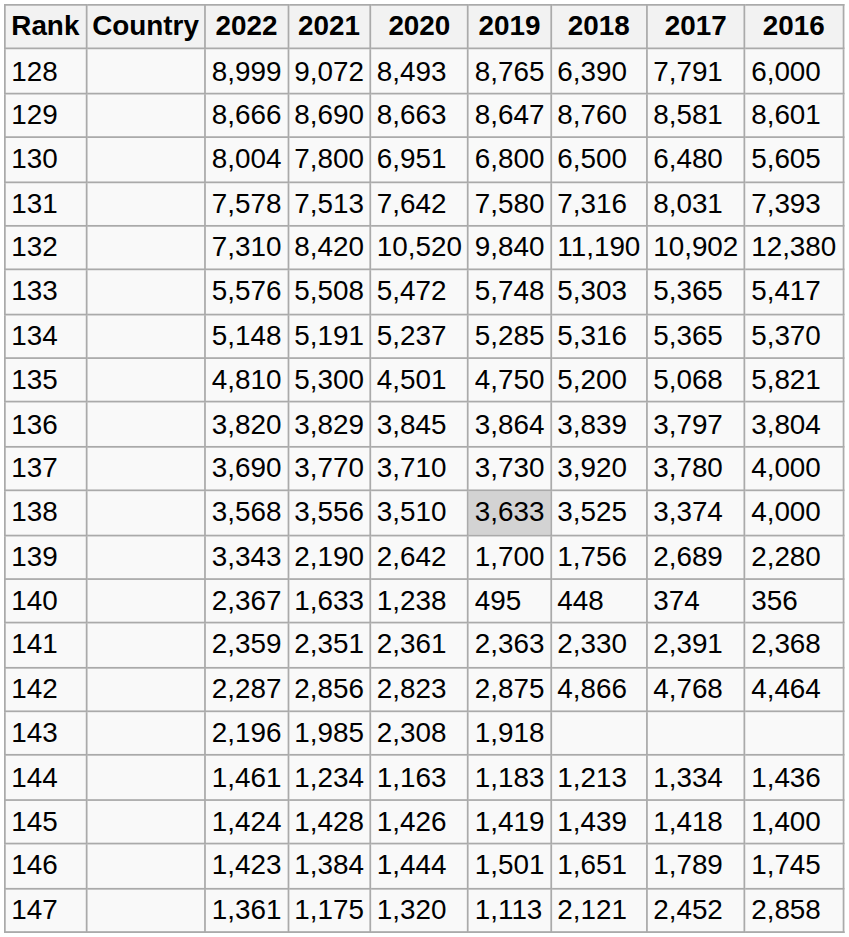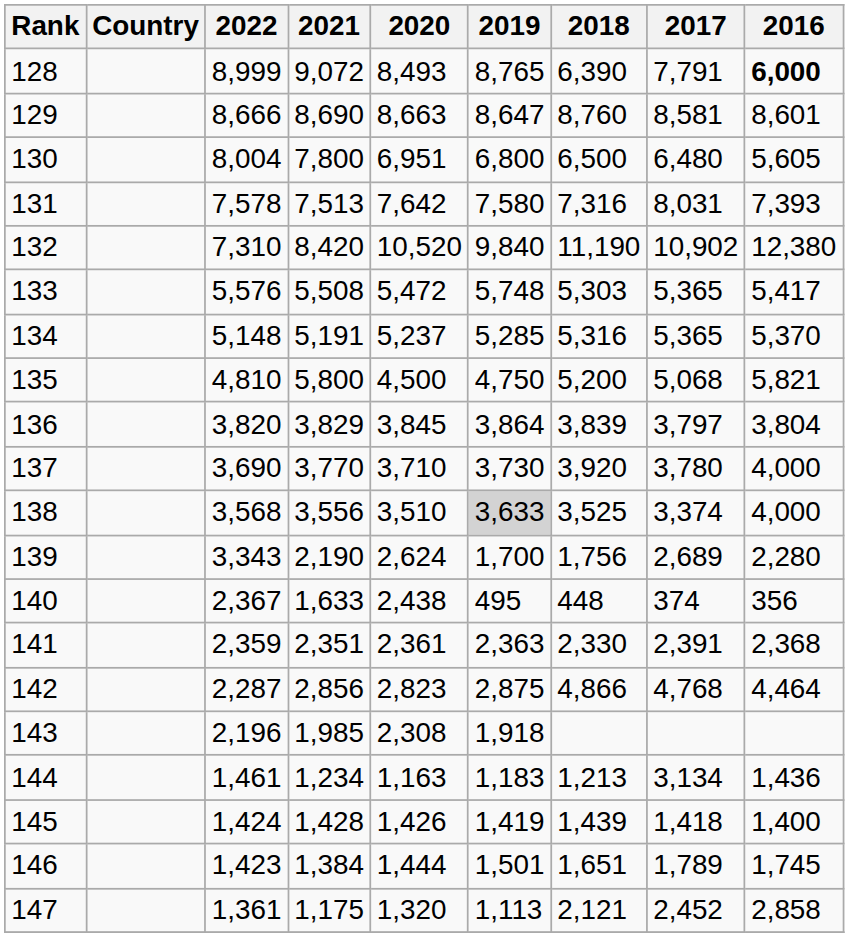 <table class="wikitable sortable">
 <tr>
 <th>Rank</th>
 <th>Country</th>
 <th>2022</th>
 <th>2021</th>
 <th>2020</th>
 <th>2019</th>
 <th>2018</th>
 <th>2017</th>
 <th>2016</th>
 </tr>
 <tr>
 <td>128</td>
 <td></td>
 <td align="left">8,999</td>
 <td align="left">9,072</td>
 <td align="left">8,493</td>
 <td align="left">8,765</td>
 <td align="left">6,390</td>
 <td align="left">7,791</td>
-<td align="left">6,000</td>
+<td align="left"><strong>6,000</strong></td>
 </tr>
 <tr>
 <td>129</td>
 <td></td>
 <td align="left">8,666</td>
 <td align="left">8,690</td>
 <td align="left">8,663</td>
 <td align="left">8,647</td>
 <td align="left">8,760</td>
 <td align="left">8,581</td>
 <td align="left">8,601</td>
 </tr>
 <tr>
 <td>130</td>
 <td></td>
 <td align="left">8,004</td>
 <td align="left">7,800</td>
 <td align="left">6,951</td>
 <td align="left">6,800</td>
 <td align="left">6,500</td>
 <td align="left">6,480</td>
 <td align="left">5,605</td>
 </tr>
 <tr>
 <td>131</td>
 <td></td>
 <td align="left">7,578</td>
 <td align="left">7,513</td>
 <td align="left">7,642</td>
 <td align="left">7,580</td>
 <td align="left">7,316</td>
 <td align="left">8,031</td>
 <td align="left">7,393</td>
 </tr>
 <tr>
 <td>132</td>
 <td></td>
 <td align="left">7,310</td>
 <td align="left">8,420</td>
 <td align="left">10,520</td>
 <td align="left">9,840</td>
 <td align="left">11,190</td>
 <td align="left">10,902</td>
 <td align="left">12,380</td>
 </tr>
 <tr>
 <td>133</td>
 <td></td>
 <td align="left">5,576</td>
 <td align="left">5,508</td>
 <td align="left">5,472</td>
 <td align="left">5,748</td>
 <td align="left">5,303</td>
 <td align="left">5,365</td>
 <td align="left">5,417</td>
 </tr>
 <tr>
 <td>134</td>
 <td></td>
 <td align="left">5,148</td>
 <td align="left">5,191</td>
 <td align="left">5,237</td>
 <td align="left">5,285</td>
 <td align="left">5,316</td>
 <td align="left">5,365</td>
 <td align="left">5,370</td>
 </tr>
 <tr>
 <td>135</td>
 <td></td>
 <td align="left">4,810</td>
-<td align="left">5,300</td>
-<td align="left">4,501</td>
+<td align="left">5,800</td>
+<td align="left">4,500</td>
 <td align="left">4,750</td>
 <td align="left">5,200</td>
 <td align="left">5,068</td>
 <td align="left">5,821</td>
 </tr>
 <tr>
 <td>136</td>
 <td></td>
 <td align="left">3,820</td>
 <td align="left">3,829</td>
 <td align="left">3,845</td>
 <td align="left">3,864</td>
 <td align="left">3,839</td>
 <td align="left">3,797</td>
 <td align="left">3,804</td>
 </tr>
 <tr>
 <td>137</td>
 <td></td>
 <td align="left">3,690</td>
 <td align="left">3,770</td>
 <td align="left">3,710</td>
 <td align="left">3,730</td>
 <td align="left">3,920</td>
 <td align="left">3,780</td>
 <td align="left">4,000</td>
 </tr>
 <tr>
 <td>138</td>
 <td></td>
 <td align="left">3,568</td>
 <td align="left">3,556</td>
 <td align="left">3,510</td>
 <td align="left" style="background: lightgrey;">3,633</td>
 <td align="left">3,525</td>
 <td align="left">3,374</td>
 <td align="left">4,000</td>
 </tr>
 <tr>
 <td>139</td>
 <td></td>
 <td align="left">3,343</td>
 <td align="left">2,190</td>
-<td align="left">2,642</td>
+<td align="left">2,624</td>
 <td align="left">1,700</td>
 <td align="left">1,756</td>
 <td align="left">2,689</td>
 <td align="left">2,280</td>
 </tr>
 <tr>
 <td>140</td>
 <td></td>
 <td align="left">2,367</td>
 <td align="left">1,633</td>
-<td align="left">1,238</td>
+<td align="left">2,438</td>
 <td align="left">495</td>
 <td align="left">448</td>
 <td align="left">374</td>
 <td align="left">356</td>
 </tr>
 <tr>
 <td>141</td>
 <td></td>
 <td align="left">2,359</td>
 <td align="left">2,351</td>
 <td align="left">2,361</td>
 <td align="left">2,363</td>
 <td align="left">2,330</td>
 <td align="left">2,391</td>
 <td align="left">2,368</td>
 </tr>
 <tr>
 <td>142</td>
 <td></td>
 <td align="left">2,287</td>
 <td align="left">2,856</td>
 <td align="left">2,823</td>
 <td align="left">2,875</td>
 <td align="left">4,866</td>
 <td align="left">4,768</td>
 <td align="left">4,464</td>
 </tr>
 <tr>
 <td>143</td>
 <td></td>
 <td align="left">2,196</td>
 <td align="left">1,985</td>
 <td align="left">2,308</td>
 <td align="left">1,918</td>
 <td align="left"></td>
 <td align="left"></td>
 <td align="left"></td>
 </tr>
 <tr>
 <td>144</td>
 <td></td>
 <td align="left">1,461</td>
 <td align="left">1,234</td>
 <td align="left">1,163</td>
 <td align="left">1,183</td>
 <td align="left">1,213</td>
-<td align="left">1,334</td>
+<td align="left">3,134</td>
 <td align="left">1,436</td>
 </tr>
 <tr>
 <td>145</td>
 <td><em></em></td>
 <td align="left">1,424</td>
 <td align="left">1,428</td>
 <td align="left">1,426</td>
 <td align="left">1,419</td>
 <td align="left">1,439</td>
 <td align="left">1,418</td>
 <td align="left">1,400</td>
 </tr>
 <tr>
 <td>146</td>
 <td></td>
 <td align="left">1,423</td>
 <td align="left">1,384</td>
 <td align="left">1,444</td>
 <td align="left">1,501</td>
 <td align="left">1,651</td>
 <td align="left">1,789</td>
 <td align="left">1,745</td>
 </tr>
 <tr>
 <td>147</td>
 <td></td>
 <td align="left">1,361</td>
 <td align="left">1,175</td>
 <td align="left">1,320</td>
 <td align="left">1,113</td>
 <td align="left">2,121</td>
 <td align="left">2,452</td>
 <td align="left">2,858</td>
 </tr>
 <tr>
 </tr>
 </table>
